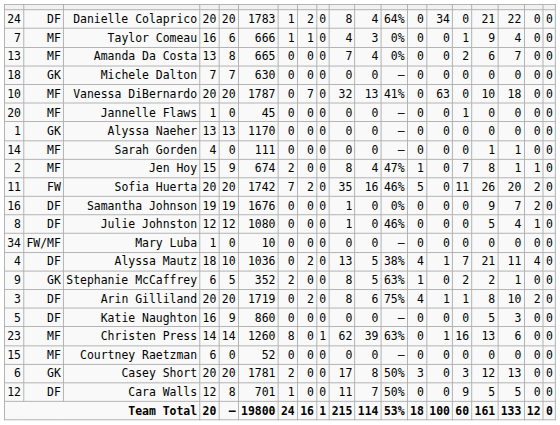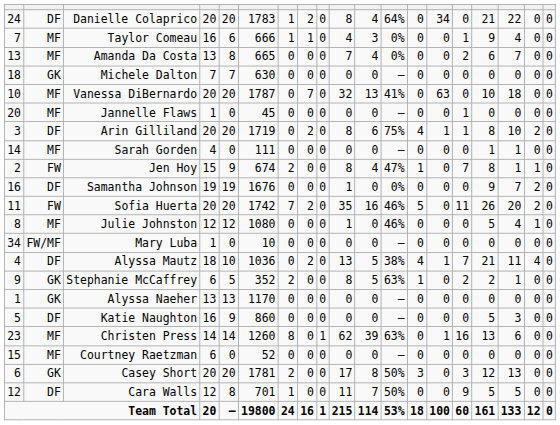 <table class="wikitable sortable" style="text-align:right;">
 <tr>
 <th></th>
 <th></th>
 <th></th>
 <th></th>
 <th></th>
 <th></th>
 <th></th>
 <th></th>
 <th></th>
 <th></th>
 <th></th>
 <th></th>
 <th></th>
 <th></th>
 <th></th>
 <th></th>
 <th></th>
 <th></th>
 <th></th>
 </tr>
 <tr>
 <td>24</td>
 <td>DF</td>
 <td>Danielle Colaprico</td>
 <td>20</td>
 <td>20</td>
 <td>1783</td>
 <td>1</td>
 <td>2</td>
 <td>0</td>
 <td>8</td>
 <td>4</td>
 <td>64%</td>
 <td>0</td>
 <td>34</td>
 <td>0</td>
 <td>21</td>
 <td>22</td>
 <td>0</td>
 <td>0</td>
 </tr>
 <tr>
 <td>7</td>
 <td>MF</td>
 <td>Taylor Comeau</td>
 <td>16</td>
 <td>6</td>
 <td>666</td>
 <td>1</td>
 <td>1</td>
 <td>0</td>
 <td>4</td>
 <td>3</td>
 <td>0%</td>
 <td>0</td>
 <td>0</td>
 <td>1</td>
 <td>9</td>
 <td>4</td>
 <td>0</td>
 <td>0</td>
 </tr>
 <tr>
 <td>13</td>
 <td>MF</td>
 <td>Amanda Da Costa</td>
 <td>13</td>
 <td>8</td>
 <td>665</td>
 <td>0</td>
 <td>0</td>
 <td>0</td>
 <td>7</td>
 <td>4</td>
 <td>0%</td>
 <td>0</td>
 <td>0</td>
 <td>2</td>
 <td>6</td>
 <td>7</td>
 <td>0</td>
 <td>0</td>
 </tr>
 <tr>
 <td>18</td>
 <td>GK</td>
 <td>Michele Dalton</td>
 <td>7</td>
 <td>7</td>
 <td>630</td>
 <td>0</td>
 <td>0</td>
 <td>0</td>
 <td>0</td>
 <td>0</td>
 <td>—</td>
 <td>0</td>
 <td>0</td>
 <td>0</td>
 <td>0</td>
 <td>0</td>
 <td>0</td>
 <td>0</td>
 </tr>
 <tr>
 <td>10</td>
 <td>MF</td>
 <td>Vanessa DiBernardo</td>
 <td>20</td>
 <td>20</td>
 <td>1787</td>
 <td>0</td>
 <td>7</td>
 <td>0</td>
 <td>32</td>
 <td>13</td>
 <td>41%</td>
 <td>0</td>
 <td>63</td>
 <td>0</td>
 <td>10</td>
 <td>18</td>
 <td>0</td>
 <td>0</td>
 </tr>
 <tr>
 <td>20</td>
 <td>MF</td>
 <td>Jannelle Flaws</td>
 <td>1</td>
 <td>0</td>
 <td>45</td>
 <td>0</td>
 <td>0</td>
 <td>0</td>
 <td>0</td>
 <td>0</td>
 <td>—</td>
 <td>0</td>
 <td>0</td>
 <td>1</td>
 <td>0</td>
 <td>0</td>
 <td>0</td>
 <td>0</td>
 </tr>
 <tr>
+<td>3</td>
+<td>DF</td>
+<td>Arin Gilliland</td>
+<td>20</td>
+<td>20</td>
+<td>1719</td>
+<td>0</td>
+<td>2</td>
+<td>0</td>
+<td>8</td>
+<td>6</td>
+<td>75%</td>
+<td>4</td>
 <td>1</td>
-<td>GK</td>
-<td>Alyssa Naeher</td>
-<td>13</td>
-<td>13</td>
-<td>1170</td>
-<td>0</td>
-<td>0</td>
-<td>0</td>
-<td>0</td>
-<td>0</td>
-<td>—</td>
-<td>0</td>
-<td>0</td>
-<td>0</td>
-<td>0</td>
-<td>0</td>
-<td>0</td>
+<td>1</td>
+<td>8</td>
+<td>10</td>
+<td>2</td>
 <td>0</td>
 </tr>
 <tr>
 <td>14</td>
 <td>MF</td>
 <td>Sarah Gorden</td>
 <td>4</td>
 <td>0</td>
 <td>111</td>
 <td>0</td>
 <td>0</td>
 <td>0</td>
 <td>0</td>
 <td>0</td>
 <td>—</td>
 <td>0</td>
 <td>0</td>
 <td>0</td>
 <td>1</td>
 <td>1</td>
 <td>0</td>
 <td>0</td>
 </tr>
 <tr>
 <td>2</td>
-<td>MF</td>
+<td>FW</td>
 <td>Jen Hoy</td>
 <td>15</td>
 <td>9</td>
 <td>674</td>
 <td>2</td>
 <td>0</td>
 <td>0</td>
 <td>8</td>
 <td>4</td>
 <td>47%</td>
 <td>1</td>
 <td>0</td>
 <td>7</td>
 <td>8</td>
 <td>1</td>
 <td>1</td>
+<td>0</td>
+</tr>
+<tr>
+<td>16</td>
+<td>DF</td>
+<td>Samantha Johnson</td>
+<td>19</td>
+<td>19</td>
+<td>1676</td>
+<td>0</td>
+<td>0</td>
+<td>0</td>
+<td>1</td>
+<td>0</td>
+<td>0%</td>
+<td>0</td>
+<td>0</td>
+<td>0</td>
+<td>9</td>
+<td>7</td>
+<td>2</td>
 <td>0</td>
 </tr>
 <tr>
 <td>11</td>
 <td>FW</td>
 <td>Sofia Huerta</td>
 <td>20</td>
 <td>20</td>
 <td>1742</td>
 <td>7</td>
 <td>2</td>
 <td>0</td>
 <td>35</td>
 <td>16</td>
 <td>46%</td>
 <td>5</td>
 <td>0</td>
 <td>11</td>
 <td>26</td>
 <td>20</td>
 <td>2</td>
 <td>0</td>
 </tr>
 <tr>
-<td>16</td>
-<td>DF</td>
-<td>Samantha Johnson</td>
-<td>19</td>
-<td>19</td>
-<td>1676</td>
-<td>0</td>
-<td>0</td>
-<td>0</td>
-<td>1</td>
-<td>0</td>
-<td>0%</td>
-<td>0</td>
-<td>0</td>
-<td>0</td>
-<td>9</td>
-<td>7</td>
-<td>2</td>
-<td>0</td>
-</tr>
-<tr>
 <td>8</td>
-<td>DF</td>
+<td>MF</td>
 <td>Julie Johnston</td>
 <td>12</td>
 <td>12</td>
 <td>1080</td>
 <td>0</td>
 <td>0</td>
 <td>0</td>
 <td>1</td>
 <td>0</td>
 <td>46%</td>
 <td>0</td>
 <td>0</td>
 <td>0</td>
 <td>5</td>
 <td>4</td>
 <td>1</td>
 <td>0</td>
 </tr>
 <tr>
 <td>34</td>
 <td>FW/MF</td>
 <td>Mary Luba</td>
 <td>1</td>
 <td>0</td>
 <td>10</td>
 <td>0</td>
 <td>0</td>
 <td>0</td>
 <td>0</td>
 <td>0</td>
 <td>—</td>
 <td>0</td>
 <td>0</td>
 <td>0</td>
 <td>0</td>
 <td>0</td>
 <td>0</td>
 <td>0</td>
 </tr>
 <tr>
 <td>4</td>
 <td>DF</td>
 <td>Alyssa Mautz</td>
 <td>18</td>
 <td>10</td>
 <td>1036</td>
 <td>0</td>
 <td>2</td>
 <td>0</td>
 <td>13</td>
 <td>5</td>
 <td>38%</td>
 <td>4</td>
 <td>1</td>
 <td>7</td>
 <td>21</td>
 <td>11</td>
 <td>4</td>
 <td>0</td>
 </tr>
 <tr>
 <td>9</td>
 <td>GK</td>
 <td>Stephanie McCaffrey</td>
 <td>6</td>
 <td>5</td>
 <td>352</td>
 <td>2</td>
 <td>0</td>
 <td>0</td>
 <td>8</td>
 <td>5</td>
 <td>63%</td>
 <td>1</td>
 <td>0</td>
 <td>2</td>
 <td>2</td>
 <td>1</td>
 <td>0</td>
 <td>0</td>
 </tr>
 <tr>
-<td>3</td>
-<td>DF</td>
-<td>Arin Gilliland</td>
-<td>20</td>
-<td>20</td>
-<td>1719</td>
+<td>1</td>
+<td>GK</td>
+<td>Alyssa Naeher</td>
+<td>13</td>
+<td>13</td>
+<td>1170</td>
 <td>0</td>
-<td>2</td>
 <td>0</td>
-<td>8</td>
-<td>6</td>
-<td>75%</td>
-<td>4</td>
-<td>1</td>
-<td>1</td>
-<td>8</td>
-<td>10</td>
-<td>2</td>
+<td>0</td>
+<td>0</td>
+<td>0</td>
+<td>—</td>
+<td>0</td>
+<td>0</td>
+<td>0</td>
+<td>0</td>
+<td>0</td>
+<td>0</td>
 <td>0</td>
 </tr>
 <tr>
 <td>5</td>
 <td>DF</td>
 <td>Katie Naughton</td>
 <td>16</td>
 <td>9</td>
 <td>860</td>
 <td>0</td>
 <td>0</td>
 <td>0</td>
 <td>0</td>
 <td>0</td>
 <td>—</td>
 <td>0</td>
 <td>0</td>
 <td>0</td>
 <td>5</td>
 <td>3</td>
 <td>0</td>
 <td>0</td>
 </tr>
 <tr>
 <td>23</td>
 <td>MF</td>
 <td>Christen Press</td>
 <td>14</td>
 <td>14</td>
 <td>1260</td>
 <td>8</td>
 <td>0</td>
 <td>1</td>
 <td>62</td>
 <td>39</td>
 <td>63%</td>
 <td>0</td>
 <td>1</td>
 <td>16</td>
 <td>13</td>
 <td>6</td>
 <td>0</td>
 <td>0</td>
 </tr>
 <tr>
 <td>15</td>
 <td>MF</td>
 <td>Courtney Raetzman</td>
 <td>6</td>
 <td>0</td>
 <td>52</td>
 <td>0</td>
 <td>0</td>
 <td>0</td>
 <td>0</td>
 <td>0</td>
 <td>—</td>
 <td>0</td>
 <td>0</td>
 <td>0</td>
 <td>0</td>
 <td>0</td>
 <td>0</td>
 <td>0</td>
 </tr>
 <tr>
 <td>6</td>
 <td>GK</td>
 <td>Casey Short</td>
 <td>20</td>
 <td>20</td>
 <td>1781</td>
 <td>2</td>
 <td>0</td>
 <td>0</td>
 <td>17</td>
 <td>8</td>
 <td>50%</td>
 <td>3</td>
 <td>0</td>
 <td>3</td>
 <td>12</td>
 <td>13</td>
 <td>0</td>
 <td>0</td>
 </tr>
 <tr>
 <td>12</td>
 <td>DF</td>
 <td>Cara Walls</td>
 <td>12</td>
 <td>8</td>
 <td>701</td>
 <td>1</td>
 <td>0</td>
 <td>0</td>
 <td>11</td>
 <td>7</td>
 <td>50%</td>
 <td>0</td>
 <td>0</td>
 <td>9</td>
 <td>5</td>
 <td>5</td>
 <td>0</td>
 <td>0</td>
 </tr>
 <tr class=sortbottom style="font-weight:bold;">
 <td colspan=3>Team Total</td>
 <td>20</td>
 <td>—</td>
 <td>19800</td>
 <td>24</td>
 <td>16</td>
 <td>1</td>
 <td>215</td>
 <td>114</td>
 <td>53%</td>
 <td>18</td>
 <td>100</td>
 <td>60</td>
 <td>161</td>
 <td>133</td>
 <td>12</td>
 <td>0</td>
 </tr>
 </table>
